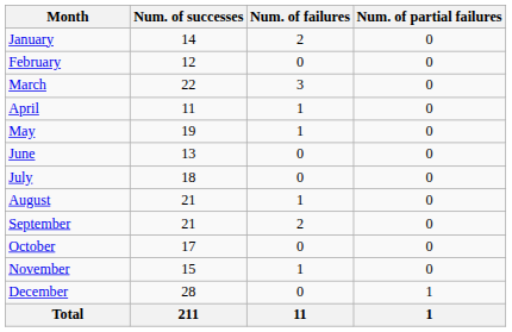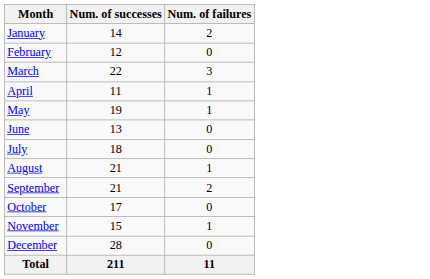 <table class=wikitable style=text-align:center>
 <tr>
 <th width=25%>Month</th>
 <th><abbr>Num.</abbr> of successes</th>
 <th><abbr>Num.</abbr> of failures</th>
-<th><abbr>Num.</abbr> of partial failures</th>
 </tr>
 <tr>
 <td align=left><a href='#'>January</a></td>
 <td>14</td>
 <td>2</td>
-<td>0</td>
 </tr>
 <tr>
 <td align=left><a href='#'>February</a></td>
 <td>12</td>
-<td>0</td>
 <td>0</td>
 </tr>
 <tr>
 <td align=left><a href='#'>March</a></td>
 <td>22</td>
 <td>3</td>
-<td>0</td>
 </tr>
 <tr>
 <td align=left><a href='#'>April</a></td>
 <td>11</td>
 <td>1</td>
-<td>0</td>
 </tr>
 <tr>
 <td align=left><a href='#'>May</a></td>
 <td>19</td>
 <td>1</td>
-<td>0</td>
 </tr>
 <tr>
 <td align=left><a href='#'>June</a></td>
 <td>13</td>
-<td>0</td>
 <td>0</td>
 </tr>
 <tr>
 <td align=left><a href='#'>July</a></td>
 <td>18</td>
 <td>0</td>
-<td>0</td>
 </tr>
 <tr>
 <td align=left><a href='#'>August</a></td>
 <td>21</td>
 <td>1</td>
-<td>0</td>
 </tr>
 <tr>
 <td align=left><a href='#'>September</a></td>
 <td>21</td>
 <td>2</td>
-<td>0</td>
 </tr>
 <tr>
 <td align=left><a href='#'>October</a></td>
 <td>17</td>
-<td>0</td>
 <td>0</td>
 </tr>
 <tr>
 <td align=left><a href='#'>November</a></td>
 <td>15</td>
 <td>1</td>
-<td>0</td>
 </tr>
 <tr>
 <td align=left><a href='#'>December</a></td>
 <td>28</td>
 <td>0</td>
-<td>1</td>
 </tr>
 <tr class="sortbottom">
 <th>Total</th>
 <th>211</th>
 <th>11</th>
-<th>1</th>
 </tr>
 </table>
